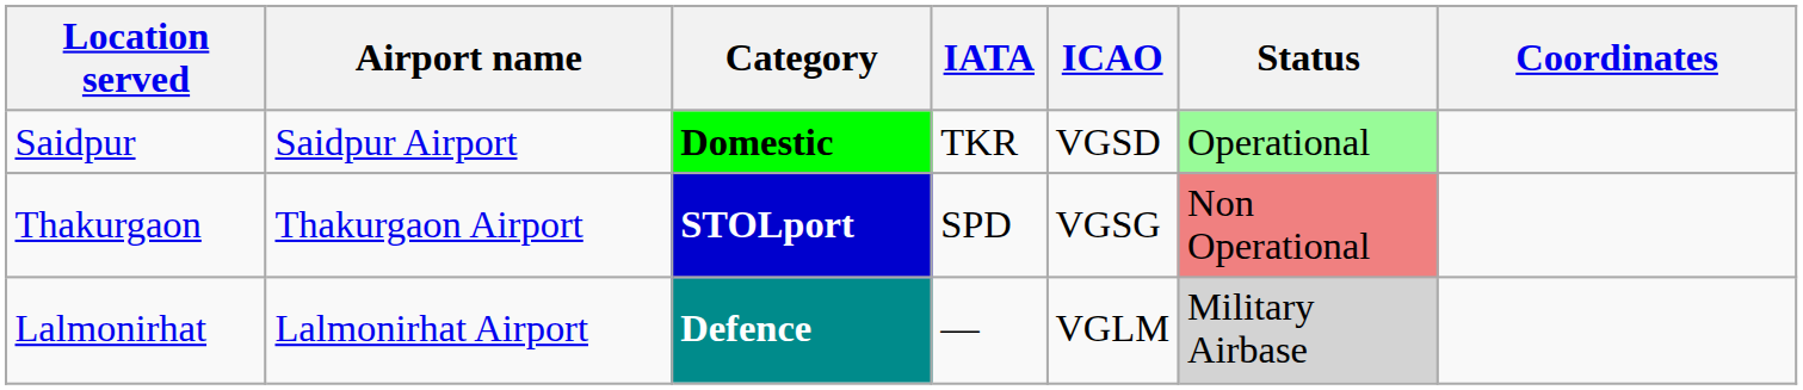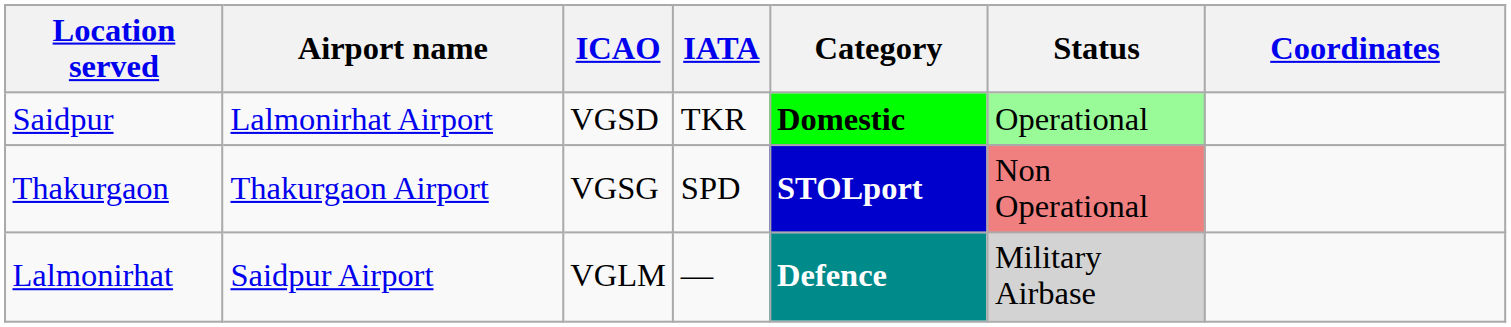 <table class="wikitable sortable">
 <tr>
 <th width=100><a href='#'>Location served</a></th>
 <th width=160>Airport name</th>
+<th width=40><a href='#'>ICAO</a></th>
+<th width=40><a href='#'>IATA</a></th>
 <th width=100>Category</th>
-<th width=40><a href='#'>IATA</a></th>
-<th width=40><a href='#'>ICAO</a></th>
 <th width=100>Status</th>
 <th width=140><a href='#'>Coordinates</a></th>
 </tr>
 <tr>
 <td><a href='#'>Saidpur</a></td>
-<td><a href='#'>Saidpur Airport</a></td>
+<td><a href='#'>Lalmonirhat Airport</a></td>
+<td>VGSD</td>
+<td>TKR</td>
 <td style="background:#00FF00;"><strong>Domestic</strong></td>
-<td>TKR</td>
-<td>VGSD</td>
 <td style="background:PaleGreen; color:black;">Operational</td>
 <td></td>
 </tr>
 <tr>
 <td><a href='#'>Thakurgaon</a></td>
 <td><a href='#'>Thakurgaon Airport</a></td>
+<td>VGSG</td>
+<td>SPD</td>
 <td style="background:MediumBlue; color:white;"><strong>STOLport</strong></td>
-<td>SPD</td>
-<td>VGSG</td>
 <td style="background:LightCoral; color:black;">Non Operational</td>
 <td></td>
 </tr>
 <tr>
 <td><a href='#'>Lalmonirhat</a></td>
-<td><a href='#'>Lalmonirhat Airport</a></td>
+<td><a href='#'>Saidpur Airport</a></td>
+<td>VGLM</td>
+<td>—</td>
 <td style="background:DarkCyan; color:white;"><strong>Defence</strong></td>
-<td>—</td>
-<td>VGLM</td>
 <td style="background: lightgrey;">Military Airbase</td>
 <td></td>
 </tr>
 </table>
